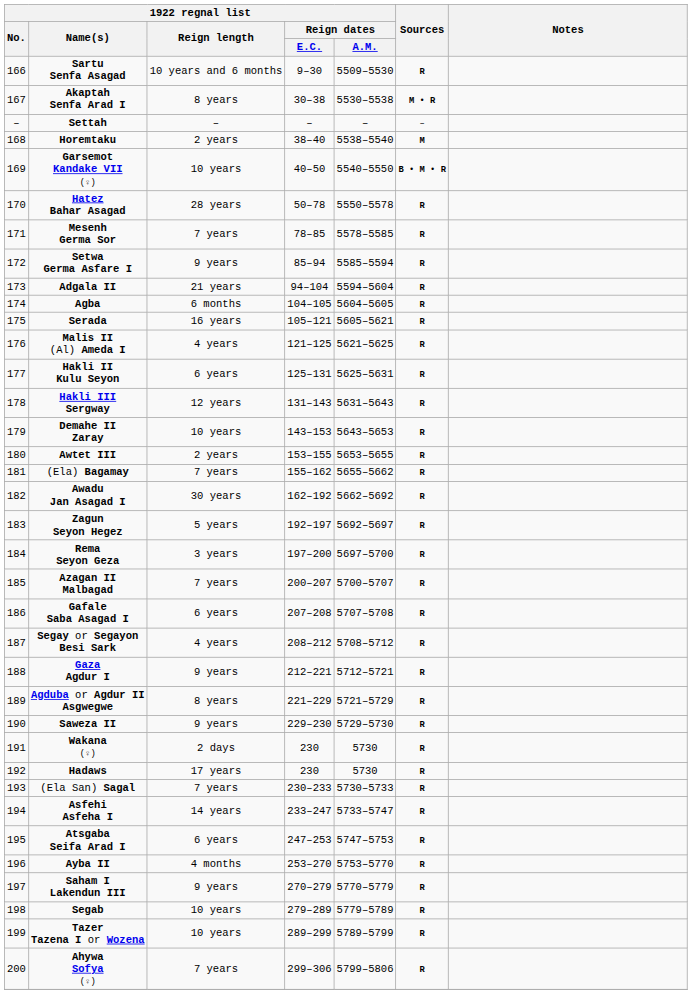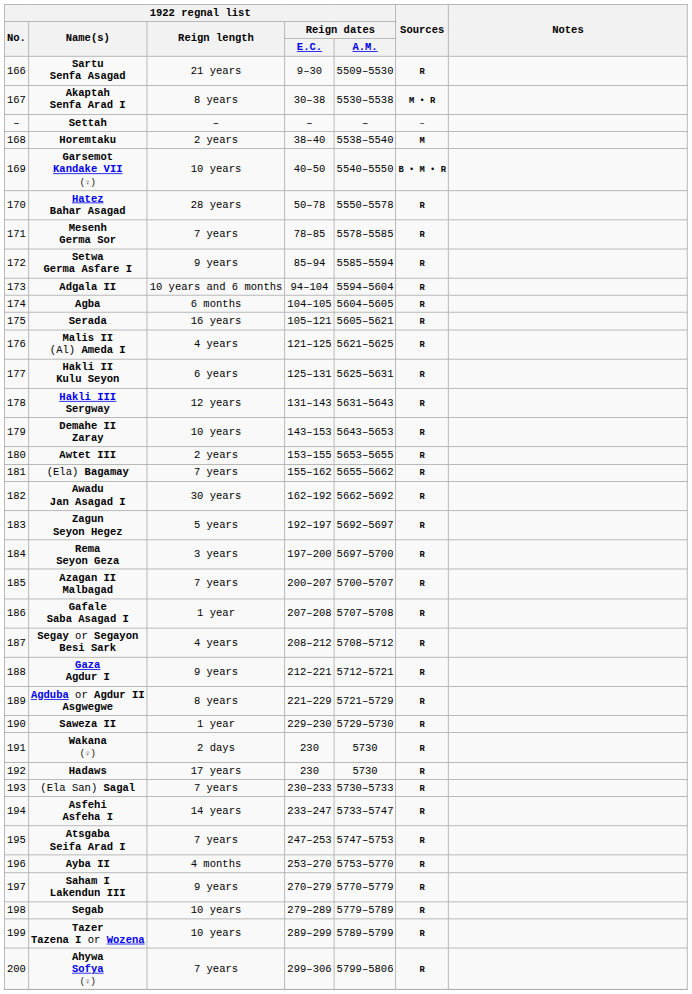 <table class="wikitable" style="text-align:center;">
 <tr>
 <th colspan="5">1922 regnal list</th>
 <th rowspan="3">Sources</th>
 <th rowspan="3" width="35%">Notes</th>
 </tr>
 <tr>
 <th rowspan="2">No.<br></th>
 <th rowspan="2">Name(s)<br></th>
 <th rowspan="2">Reign length<br></th>
 <th colspan="2">Reign dates</th>
 </tr>
 <tr>
 <th><a href='#'>E.C.</a></th>
 <th><a href='#'>A.M.</a></th>
 </tr>
 <tr>
 <td>166</td>
 <td><strong>Sartu</strong><br><strong>Senfa Asagad</strong></td>
-<td>10 years and 6 months</td>
+<td>21 years</td>
 <td>9–30</td>
 <td>5509–5530</td>
 <td><strong><small>R</small></strong></td>
 <td><br></td>
 </tr>
 <tr>
 <td>167</td>
 <td><strong>Akaptah</strong><br><strong>Senfa Arad I</strong></td>
 <td>8 years</td>
 <td>30–38</td>
 <td>5530–5538</td>
 <td><small><strong>M</strong> • <strong>R</strong></small></td>
 <td><br></td>
 </tr>
 <tr>
 <td>–</td>
 <td><strong>Settah</strong></td>
 <td>–</td>
 <td>–</td>
 <td>–</td>
 <td><small>–</small></td>
 <td><br></td>
 </tr>
 <tr>
 <td>168</td>
 <td><strong>Horemtaku</strong></td>
 <td>2 years</td>
 <td>38–40</td>
 <td>5538–5540</td>
 <td><strong><small>M</small></strong></td>
 <td><br></td>
 </tr>
 <tr>
 <td>169</td>
 <td><strong>Garsemot</strong><br><strong><a href='#'>Kandake VII</a></strong><br><small>(♀)</small></td>
 <td>10 years</td>
 <td>40–50</td>
 <td>5540–5550</td>
 <td><small><strong>B</strong> • <strong>M</strong> • <strong>R</strong></small></td>
 <td><br></td>
 </tr>
 <tr>
 <td>170</td>
 <td><a href='#'><strong>Hatez</strong></a><br><strong>Bahar Asagad</strong></td>
 <td>28 years</td>
 <td>50–78</td>
 <td>5550–5578</td>
 <td><strong><small>R</small></strong></td>
 <td><br></td>
 </tr>
 <tr>
 <td>171</td>
 <td><strong>Mesenh</strong><br><strong>Germa Sor</strong></td>
 <td>7 years</td>
 <td>78–85</td>
 <td>5578–5585</td>
 <td><strong><small>R</small></strong></td>
 <td><br></td>
 </tr>
 <tr>
 <td>172</td>
 <td><strong>Setwa</strong><br><strong>Germa Asfare I</strong></td>
 <td>9 years</td>
 <td>85–94</td>
 <td>5585–5594</td>
 <td><strong><small>R</small></strong></td>
 <td><br></td>
 </tr>
 <tr>
 <td>173</td>
 <td><strong>Adgala II</strong></td>
-<td>21 years</td>
+<td>10 years and 6 months</td>
 <td>94–104</td>
 <td>5594–5604</td>
 <td><strong><small>R</small></strong></td>
 <td><br></td>
 </tr>
 <tr>
 <td>174</td>
 <td><strong>Agba</strong></td>
 <td>6 months</td>
 <td>104–105</td>
 <td>5604–5605</td>
 <td><strong><small>R</small></strong></td>
 <td><br></td>
 </tr>
 <tr>
 <td>175</td>
 <td><strong>Serada</strong></td>
 <td>16 years</td>
 <td>105–121</td>
 <td>5605–5621</td>
 <td><strong><small>R</small></strong></td>
 <td><br></td>
 </tr>
 <tr>
 <td>176</td>
 <td><strong>Malis II</strong><br>(Al) <strong>Ameda I</strong></td>
 <td>4 years</td>
 <td>121–125</td>
 <td>5621–5625</td>
 <td><strong><small>R</small></strong></td>
 <td><br></td>
 </tr>
 <tr>
 <td>177</td>
 <td><strong>Hakli II</strong><br><strong>Kulu Seyon</strong></td>
 <td>6 years</td>
 <td>125–131</td>
 <td>5625–5631</td>
 <td><strong><small>R</small></strong></td>
 <td><br></td>
 </tr>
 <tr>
 <td>178</td>
 <td><strong><a href='#'>Hakli III</a></strong><br><strong>Sergway</strong></td>
 <td>12 years</td>
 <td>131–143</td>
 <td>5631–5643</td>
 <td><strong><small>R</small></strong></td>
 <td><br></td>
 </tr>
 <tr>
 <td>179</td>
 <td><strong>Demahe II</strong><br><strong>Zaray</strong></td>
 <td>10 years</td>
 <td>143–153</td>
 <td>5643–5653</td>
 <td><strong><small>R</small></strong></td>
 <td><br></td>
 </tr>
 <tr>
 <td>180</td>
 <td><strong>Awtet III</strong></td>
 <td>2 years</td>
 <td>153–155</td>
 <td>5653–5655</td>
 <td><strong><small>R</small></strong></td>
 <td><br></td>
 </tr>
 <tr>
 <td>181</td>
 <td>(Ela) <strong>Bagamay</strong></td>
 <td>7 years</td>
 <td>155–162</td>
 <td>5655–5662</td>
 <td><strong><small>R</small></strong></td>
 <td><br></td>
 </tr>
 <tr>
 <td>182</td>
 <td><strong>Awadu</strong><br><strong>Jan Asagad I</strong></td>
 <td>30 years</td>
 <td>162–192</td>
 <td>5662–5692</td>
 <td><strong><small>R</small></strong></td>
 <td><br></td>
 </tr>
 <tr>
 <td>183</td>
 <td><strong>Zagun</strong><br><strong>Seyon Hegez</strong></td>
 <td>5 years</td>
 <td>192–197</td>
 <td>5692–5697</td>
 <td><strong><small>R</small></strong></td>
 <td><br></td>
 </tr>
 <tr>
 <td>184</td>
 <td><strong>Rema</strong><br><strong>Seyon Geza</strong></td>
 <td>3 years</td>
 <td>197–200</td>
 <td>5697–5700</td>
 <td><strong><small>R</small></strong></td>
 <td><br></td>
 </tr>
 <tr>
 <td>185</td>
 <td><strong>Azagan II</strong><br><strong>Malbagad</strong></td>
 <td>7 years</td>
 <td>200–207</td>
 <td>5700–5707</td>
 <td><strong><small>R</small></strong></td>
 <td><br></td>
 </tr>
 <tr>
 <td>186</td>
 <td><strong>Gafale</strong><br><strong>Saba Asagad I</strong></td>
-<td>6 years</td>
+<td>1 year</td>
 <td>207–208</td>
 <td>5707–5708</td>
 <td><strong><small>R</small></strong></td>
 <td><br></td>
 </tr>
 <tr>
 <td>187</td>
 <td><strong>Segay</strong> or <strong>Segayon</strong><br><strong>Besi Sark</strong></td>
 <td>4 years</td>
 <td>208–212</td>
 <td>5708–5712</td>
 <td><strong><small>R</small></strong></td>
 <td><br></td>
 </tr>
 <tr>
 <td>188</td>
 <td><a href='#'><strong>Gaza</strong></a><br><strong>Agdur I</strong></td>
 <td>9 years</td>
 <td>212–221</td>
 <td>5712–5721</td>
 <td><strong><small>R</small></strong></td>
 <td><br></td>
 </tr>
 <tr>
 <td>189</td>
 <td><strong><a href='#'>Agduba</a></strong> or <strong>Agdur II</strong><br><strong>Asgwegwe</strong></td>
 <td>8 years</td>
 <td>221–229</td>
 <td>5721–5729</td>
 <td><strong><small>R</small></strong></td>
 <td><br></td>
 </tr>
 <tr>
 <td>190</td>
 <td><strong>Saweza II</strong></td>
-<td>9 years</td>
+<td>1 year</td>
 <td>229–230</td>
 <td>5729–5730</td>
 <td><strong><small>R</small></strong></td>
 <td><br></td>
 </tr>
 <tr>
 <td>191</td>
 <td><strong>Wakana</strong><br><small>(♀)</small></td>
 <td>2 days</td>
 <td>230</td>
 <td>5730</td>
 <td><strong><small>R</small></strong></td>
 <td><br></td>
 </tr>
 <tr>
 <td>192</td>
 <td><strong>Hadaws</strong></td>
 <td>17 years</td>
 <td>230</td>
 <td>5730</td>
 <td><strong><small>R</small></strong></td>
 <td><br></td>
 </tr>
 <tr>
 <td>193</td>
 <td>(Ela San) <strong>Sagal</strong></td>
 <td>7 years</td>
 <td>230–233</td>
 <td>5730–5733</td>
 <td><strong><small>R</small></strong></td>
 <td><br></td>
 </tr>
 <tr>
 <td>194</td>
 <td><strong>Asfehi</strong><br><strong>Asfeha I</strong></td>
 <td>14 years</td>
 <td>233–247</td>
 <td>5733–5747</td>
 <td><strong><small>R</small></strong></td>
 <td><br></td>
 </tr>
 <tr>
 <td>195</td>
 <td><strong>Atsgaba</strong><br><strong>Seifa Arad I</strong></td>
-<td>6 years</td>
+<td>7 years</td>
 <td>247–253</td>
 <td>5747–5753</td>
 <td><strong><small>R</small></strong></td>
 <td><br></td>
 </tr>
 <tr>
 <td>196</td>
 <td><strong>Ayba II</strong></td>
 <td>4 months</td>
 <td>253–270</td>
 <td>5753–5770</td>
 <td><strong><small>R</small></strong></td>
 <td><br></td>
 </tr>
 <tr>
 <td>197</td>
 <td><strong>Saham I</strong><br><strong>Lakendun III</strong></td>
 <td>9 years</td>
 <td>270–279</td>
 <td>5770–5779</td>
 <td><strong><small>R</small></strong></td>
 <td><br></td>
 </tr>
 <tr>
 <td>198</td>
 <td><strong>Segab</strong></td>
 <td>10 years</td>
 <td>279–289</td>
 <td>5779–5789</td>
 <td><strong><small>R</small></strong></td>
 <td><br></td>
 </tr>
 <tr>
 <td>199</td>
 <td><strong>Tazer</strong><br><strong>Tazena I</strong> or <strong><a href='#'>Wozena</a></strong></td>
 <td>10 years</td>
 <td>289–299</td>
 <td>5789–5799</td>
 <td><strong><small>R</small></strong></td>
 <td><br></td>
 </tr>
 <tr>
 <td>200</td>
 <td><strong>Ahywa</strong><br><strong><a href='#'>Sofya</a></strong><br><small>(♀)</small></td>
 <td>7 years</td>
 <td>299–306</td>
 <td>5799–5806</td>
 <td><strong><small>R</small></strong></td>
 <td><br></td>
 </tr>
 <tr>
 </tr>
 </table>
